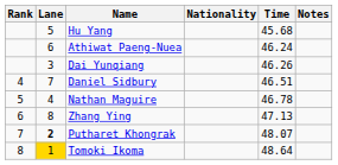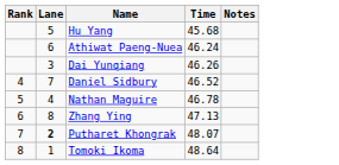 <table class="wikitable sortable" style="text-align:center">
 <tr>
 <th>Rank</th>
 <th>Lane</th>
 <th>Name</th>
-<th>Nationality</th>
 <th>Time</th>
 <th>Notes</th>
 </tr>
 <tr>
 <td></td>
 <td>5</td>
 <td align=left><a href='#'>Hu Yang</a></td>
-<td align=left></td>
 <td>45.68</td>
 <td></td>
 </tr>
 <tr>
 <td></td>
 <td>6</td>
 <td align=left><a href='#'>Athiwat Paeng-Nuea</a></td>
-<td align=left></td>
 <td>46.24</td>
 <td></td>
 </tr>
 <tr>
 <td></td>
 <td>3</td>
 <td align=left><a href='#'>Dai Yunqiang</a></td>
-<td align=left></td>
 <td>46.26</td>
 <td></td>
 </tr>
 <tr>
 <td>4</td>
 <td>7</td>
 <td align=left><a href='#'>Daniel Sidbury</a></td>
-<td align=left></td>
-<td>46.51</td>
+<td>46.52</td>
 <td></td>
 </tr>
 <tr>
 <td>5</td>
 <td>4</td>
 <td align=left><a href='#'>Nathan Maguire</a></td>
-<td align=left></td>
 <td>46.78</td>
 <td></td>
 </tr>
 <tr>
 <td>6</td>
 <td>8</td>
 <td align=left><a href='#'>Zhang Ying</a></td>
-<td align=left></td>
 <td>47.13</td>
 <td></td>
 </tr>
 <tr>
 <td>7</td>
 <td><strong>2</strong></td>
 <td align=left><a href='#'>Putharet Khongrak</a></td>
-<td align=left></td>
 <td>48.07</td>
 <td></td>
 </tr>
 <tr>
 <td>8</td>
-<td style="background: gold;">1</td>
+<td>1</td>
 <td align=left><a href='#'>Tomoki Ikoma</a></td>
-<td align=left></td>
 <td>48.64</td>
 <td></td>
 </tr>
 </table>
